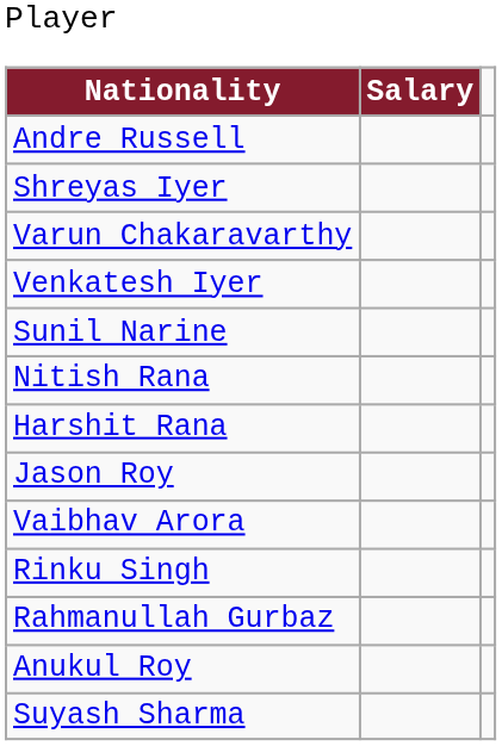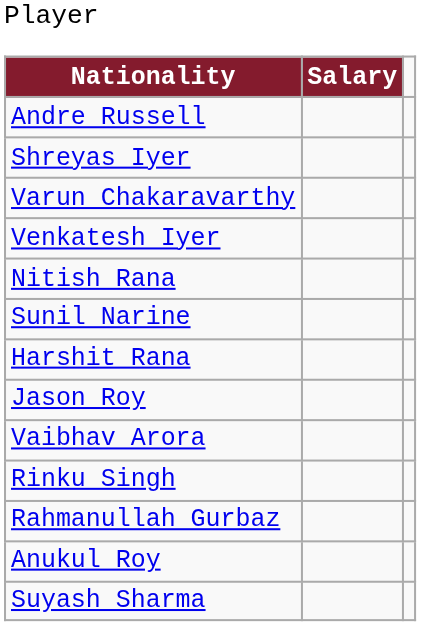 <table class="wikitable"style="font-size:95%;>
 <tr>
 <th style="background: #841B2D;color:white">Player</th>
 <th style="background: #841B2D;color:white">Nationality</th>
 <th style="background: #841B2D;color:white">Salary</th>
 </tr>
 <tr>
 <td><a href='#'>Andre Russell</a></td>
 <td></td>
 <td></td>
 </tr>
 <tr>
 <td><a href='#'>Shreyas Iyer</a></td>
 <td></td>
 <td></td>
 </tr>
 <tr>
 <td><a href='#'>Varun Chakaravarthy</a></td>
 <td></td>
 <td></td>
 </tr>
 <tr>
 <td><a href='#'>Venkatesh Iyer</a></td>
 <td></td>
 <td></td>
 </tr>
 <tr>
-<td><a href='#'>Sunil Narine</a></td>
+<td><a href='#'>Nitish Rana</a></td>
 <td></td>
 <td></td>
 </tr>
 <tr>
-<td><a href='#'>Nitish Rana</a></td>
+<td><a href='#'>Sunil Narine</a></td>
 <td></td>
 <td></td>
 </tr>
 <tr>
 <td><a href='#'>Harshit Rana</a></td>
 <td></td>
 <td></td>
 </tr>
 <tr>
 <td><a href='#'>Jason Roy</a></td>
 <td></td>
 <td></td>
 </tr>
 <tr>
 <td><a href='#'>Vaibhav Arora</a></td>
 <td></td>
 <td></td>
 </tr>
 <tr>
 <td><a href='#'>Rinku Singh</a></td>
 <td></td>
 <td></td>
 </tr>
 <tr>
 <td><a href='#'>Rahmanullah Gurbaz</a></td>
 <td></td>
 <td></td>
 </tr>
 <tr>
 <td><a href='#'>Anukul Roy</a></td>
 <td></td>
 <td></td>
 </tr>
 <tr>
 <td><a href='#'>Suyash Sharma</a></td>
 <td></td>
 <td></td>
 </tr>
 </table>
